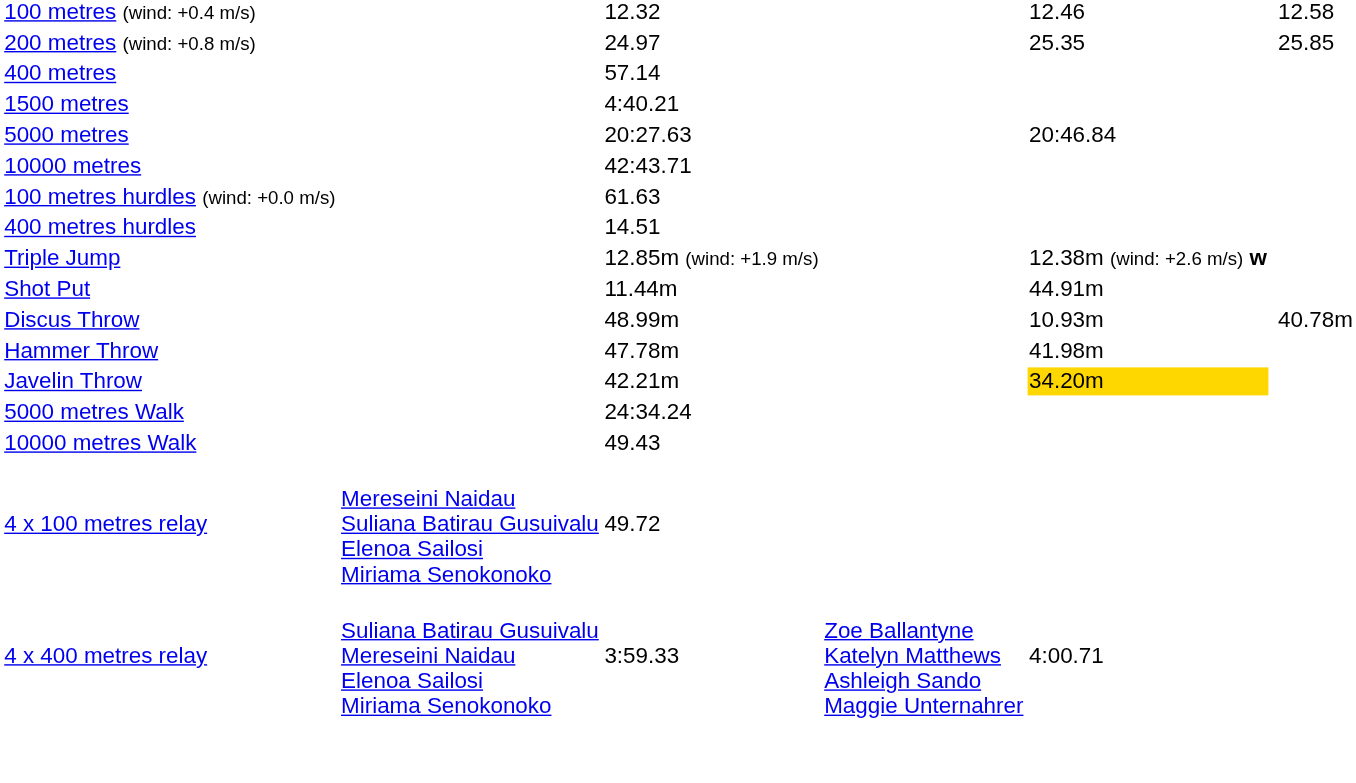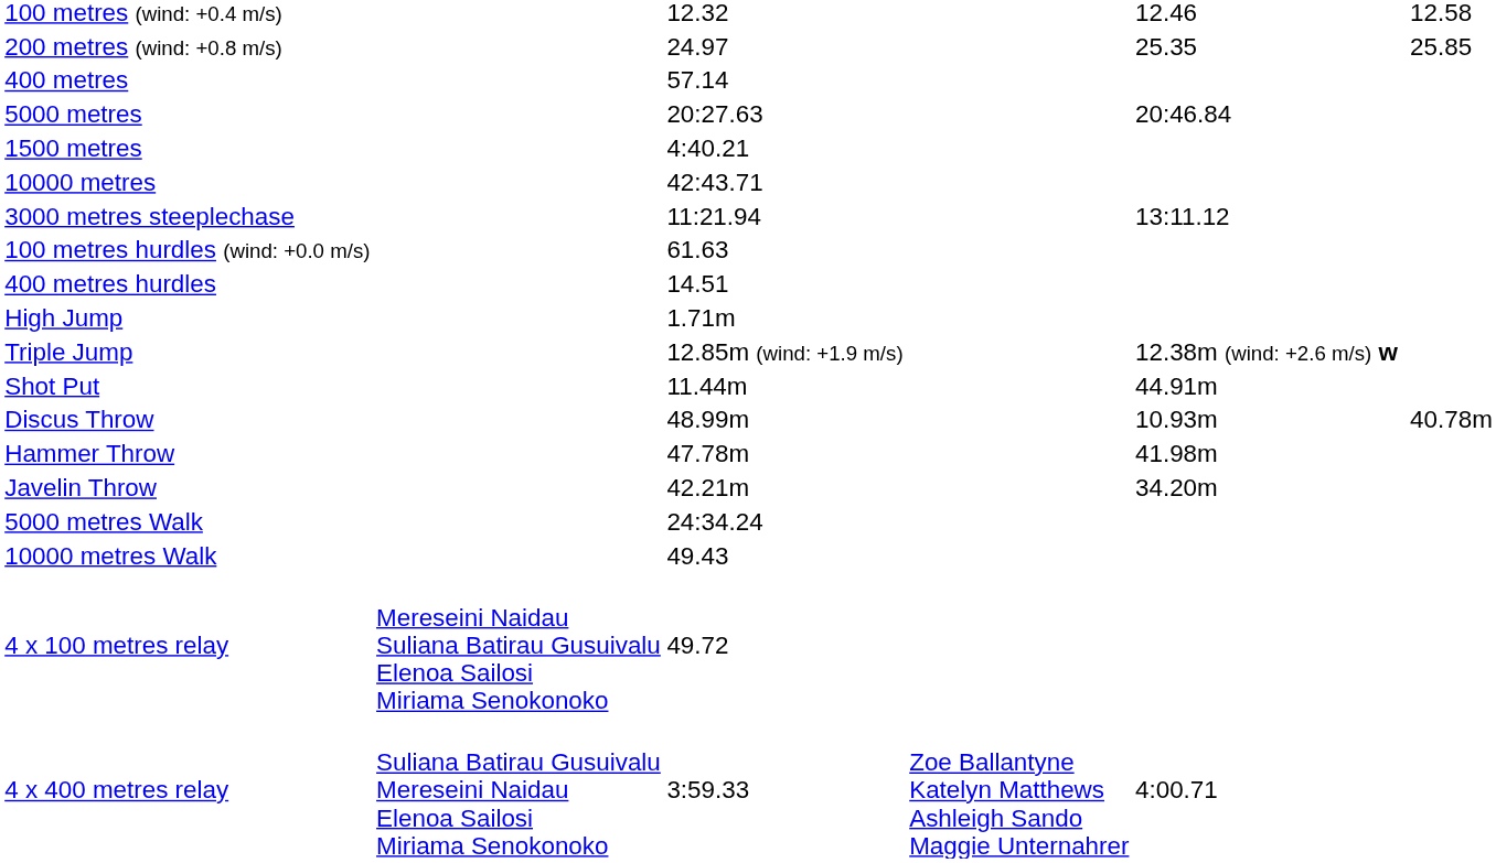 <table>
 <tr>
 <td><a href='#'>100 metres</a> <small>(wind: +0.4 m/s)</small></td>
 <td></td>
 <td>12.32</td>
 <td></td>
 <td>12.46</td>
 <td></td>
 <td>12.58</td>
 </tr>
 <tr>
 <td><a href='#'>200 metres</a> <small>(wind: +0.8 m/s)</small></td>
 <td></td>
 <td>24.97</td>
 <td></td>
 <td>25.35</td>
 <td></td>
 <td>25.85</td>
 </tr>
 <tr>
 <td><a href='#'>400 metres</a></td>
 <td></td>
 <td>57.14</td>
 <td></td>
 <td></td>
 <td></td>
 <td></td>
 </tr>
 <tr>
+<td><a href='#'>5000 metres</a></td>
+<td></td>
+<td>20:27.63</td>
+<td></td>
+<td>20:46.84</td>
+<td></td>
+<td></td>
+</tr>
+<tr>
 <td><a href='#'>1500 metres</a></td>
 <td></td>
 <td>4:40.21</td>
 <td></td>
 <td></td>
 <td></td>
 <td></td>
 </tr>
 <tr>
-<td><a href='#'>5000 metres</a></td>
-<td></td>
-<td>20:27.63</td>
-<td></td>
-<td>20:46.84</td>
-<td></td>
-<td></td>
-</tr>
-<tr>
 <td><a href='#'>10000 metres</a></td>
 <td></td>
 <td>42:43.71</td>
 <td></td>
 <td></td>
+<td></td>
+<td></td>
+</tr>
+<tr>
+<td><a href='#'>3000 metres steeplechase</a></td>
+<td></td>
+<td>11:21.94</td>
+<td></td>
+<td>13:11.12</td>
 <td></td>
 <td></td>
 </tr>
 <tr>
 <td><a href='#'>100 metres hurdles</a> <small>(wind: +0.0 m/s)</small></td>
 <td></td>
 <td>61.63</td>
 <td></td>
 <td></td>
 <td></td>
 <td></td>
 </tr>
 <tr>
 <td><a href='#'>400 metres hurdles</a></td>
 <td></td>
 <td>14.51</td>
+<td></td>
+<td></td>
+<td></td>
+<td></td>
+</tr>
+<tr>
+<td><a href='#'>High Jump</a></td>
+<td></td>
+<td>1.71m</td>
 <td></td>
 <td></td>
 <td></td>
 <td></td>
 </tr>
 <tr>
 <td><a href='#'>Triple Jump</a></td>
 <td></td>
 <td>12.85m <small>(wind: +1.9 m/s)</small></td>
 <td></td>
 <td>12.38m <small>(wind: +2.6 m/s)</small> <strong>w</strong></td>
 <td></td>
 <td></td>
 </tr>
 <tr>
 <td><a href='#'>Shot Put</a></td>
 <td></td>
 <td>11.44m</td>
 <td></td>
 <td>44.91m</td>
 <td></td>
 <td></td>
 </tr>
 <tr>
 <td><a href='#'>Discus Throw</a></td>
 <td></td>
 <td>48.99m</td>
 <td></td>
 <td>10.93m</td>
 <td></td>
 <td>40.78m</td>
 </tr>
 <tr>
 <td><a href='#'>Hammer Throw</a></td>
 <td></td>
 <td>47.78m</td>
 <td></td>
 <td>41.98m</td>
 <td></td>
 <td></td>
 </tr>
 <tr>
 <td><a href='#'>Javelin Throw</a></td>
 <td></td>
 <td>42.21m</td>
 <td></td>
-<td style="background: gold;">34.20m</td>
+<td>34.20m</td>
 <td></td>
 <td></td>
 </tr>
 <tr>
 <td><a href='#'>5000 metres Walk</a></td>
 <td></td>
 <td>24:34.24</td>
 <td></td>
 <td></td>
 <td></td>
 <td></td>
 </tr>
 <tr>
 <td><a href='#'>10000 metres Walk</a></td>
 <td></td>
 <td>49.43</td>
 <td></td>
 <td></td>
 <td></td>
 <td></td>
 </tr>
 <tr>
 <td><a href='#'>4 x 100 metres relay</a></td>
 <td> <br> <a href='#'>Mereseini Naidau</a> <br> <a href='#'>Suliana Batirau Gusuivalu</a> <br> <a href='#'>Elenoa Sailosi</a> <br> <a href='#'>Miriama Senokonoko</a></td>
 <td>49.72</td>
 <td></td>
 <td></td>
 <td></td>
 <td></td>
 </tr>
 <tr>
 <td><a href='#'>4 x 400 metres relay</a></td>
 <td> <br> <a href='#'>Suliana Batirau Gusuivalu</a> <br> <a href='#'>Mereseini Naidau</a> <br> <a href='#'>Elenoa Sailosi</a> <br> <a href='#'>Miriama Senokonoko</a></td>
 <td>3:59.33</td>
 <td> <br> <a href='#'>Zoe Ballantyne</a> <br> <a href='#'>Katelyn Matthews</a> <br> <a href='#'>Ashleigh Sando</a> <br> <a href='#'>Maggie Unternahrer</a></td>
 <td>4:00.71</td>
 <td></td>
 <td></td>
 </tr>
 </table>
